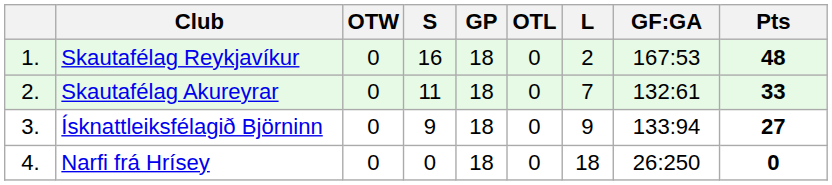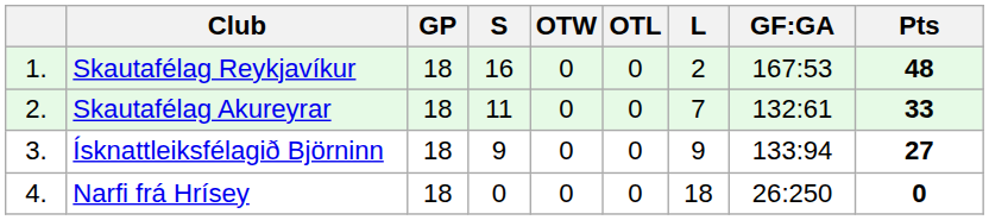 <table class="wikitable">
 <tr>
 <th width="30"></th>
 <th width="200">Club</th>
+<th width="30">GP</th>
+<th width="30">S</th>
 <th width="30">OTW</th>
-<th width="30">S</th>
-<th width="30">GP</th>
 <th width="30">OTL</th>
 <th width="30">L</th>
 <th width="70">GF:GA</th>
 <th width="70">Pts</th>
 </tr>
 <tr bgcolor="#e6fae6" align="center">
 <td>1.</td>
 <td align="left"><a href='#'>Skautafélag Reykjavíkur</a></td>
+<td>18</td>
+<td>16</td>
 <td>0</td>
-<td>16</td>
-<td>18</td>
 <td>0</td>
 <td>2</td>
 <td>167:53</td>
 <td><strong>48</strong></td>
 </tr>
 <tr bgcolor="#e6fae6" align="center">
 <td>2.</td>
 <td align="left"><a href='#'>Skautafélag Akureyrar</a></td>
+<td>18</td>
+<td>11</td>
 <td>0</td>
-<td>11</td>
-<td>18</td>
 <td>0</td>
 <td>7</td>
 <td>132:61</td>
 <td><strong>33</strong></td>
 </tr>
 <tr bgcolor="#FFFFFF" align="center">
 <td>3.</td>
 <td align="left"><a href='#'>Ísknattleiksfélagið Björninn</a></td>
+<td>18</td>
+<td>9</td>
 <td>0</td>
-<td>9</td>
-<td>18</td>
 <td>0</td>
 <td>9</td>
 <td>133:94</td>
 <td><strong>27</strong></td>
 </tr>
 <tr bgcolor="#FFFFFF" align="center">
 <td>4.</td>
 <td align="left"><a href='#'>Narfi frá Hrísey</a></td>
+<td>18</td>
 <td>0</td>
 <td>0</td>
-<td>18</td>
 <td>0</td>
 <td>18</td>
 <td>26:250</td>
 <td><strong>0</strong></td>
 </tr>
 </table>
